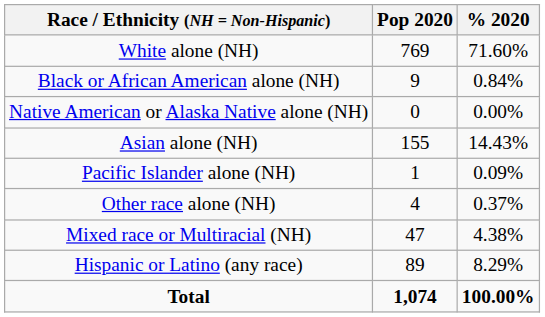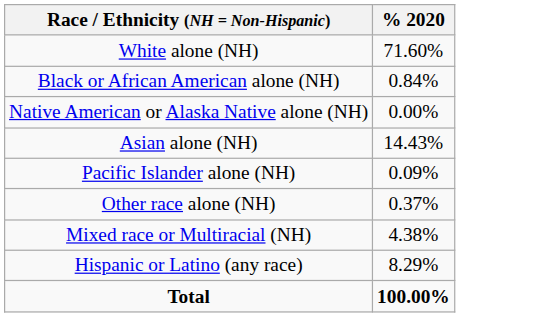 <table class="wikitable" style="text-align:center;">
 <tr>
 <th>Race / Ethnicity <small>(<em>NH = Non-Hispanic</em>)</small></th>
-<th>Pop 2020</th>
 <th>% 2020</th>
 </tr>
 <tr>
 <td><a href='#'>White</a> alone (NH)</td>
-<td>769</td>
 <td>71.60%</td>
 </tr>
 <tr>
 <td><a href='#'>Black or African American</a> alone (NH)</td>
-<td>9</td>
 <td>0.84%</td>
 </tr>
 <tr>
 <td><a href='#'>Native American</a> or <a href='#'>Alaska Native</a> alone (NH)</td>
-<td>0</td>
 <td>0.00%</td>
 </tr>
 <tr>
 <td><a href='#'>Asian</a> alone (NH)</td>
-<td>155</td>
 <td>14.43%</td>
 </tr>
 <tr>
 <td><a href='#'>Pacific Islander</a> alone (NH)</td>
-<td>1</td>
 <td>0.09%</td>
 </tr>
 <tr>
 <td><a href='#'>Other race</a> alone (NH)</td>
-<td>4</td>
 <td>0.37%</td>
 </tr>
 <tr>
 <td><a href='#'>Mixed race or Multiracial</a> (NH)</td>
-<td>47</td>
 <td>4.38%</td>
 </tr>
 <tr>
 <td><a href='#'>Hispanic or Latino</a> (any race)</td>
-<td>89</td>
 <td>8.29%</td>
 </tr>
 <tr>
 <td><strong>Total</strong></td>
-<td><strong>1,074</strong></td>
 <td><strong>100.00%</strong></td>
 </tr>
 </table>
